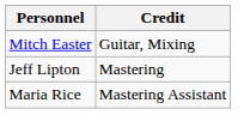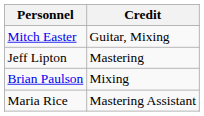 <table class="wikitable">
 <tr>
 <th>Personnel</th>
 <th>Credit</th>
 </tr>
 <tr>
 <td><a href='#'>Mitch Easter</a></td>
 <td>Guitar, Mixing</td>
 </tr>
 <tr>
 <td>Jeff Lipton</td>
 <td>Mastering</td>
 </tr>
 <tr>
+<td><a href='#'>Brian Paulson</a></td>
+<td>Mixing</td>
+</tr>
+<tr>
 <td>Maria Rice</td>
 <td>Mastering Assistant</td>
 </tr>
 </table>
